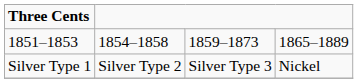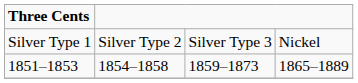 <table class="wikitable">
 <tr>
 <td 1864–1873><strong>Three Cents</strong></td>
+</tr>
+<tr>
+<td>Silver Type 1</td>
+<td>Silver Type 2</td>
+<td>Silver Type 3</td>
+<td>Nickel</td>
 </tr>
 <tr>
 <td>1851–1853</td>
 <td>1854–1858</td>
 <td>1859–1873</td>
 <td>1865–1889</td>
 </tr>
 <tr>
-<td>Silver Type 1</td>
-<td>Silver Type 2</td>
-<td>Silver Type 3</td>
-<td>Nickel</td>
-</tr>
-<tr>
 </tr>
 </table>
